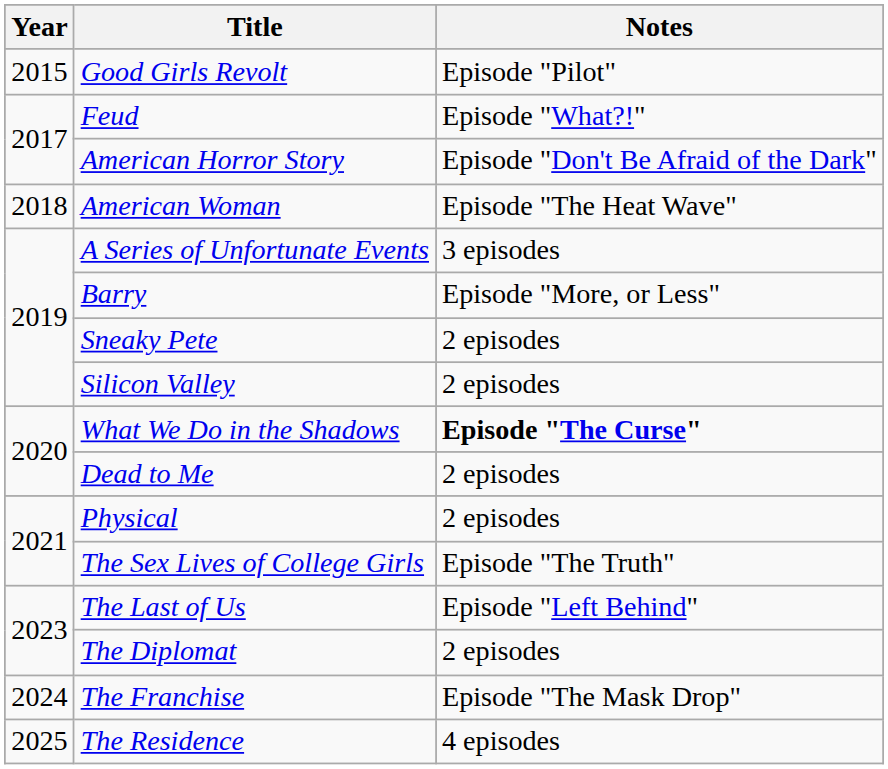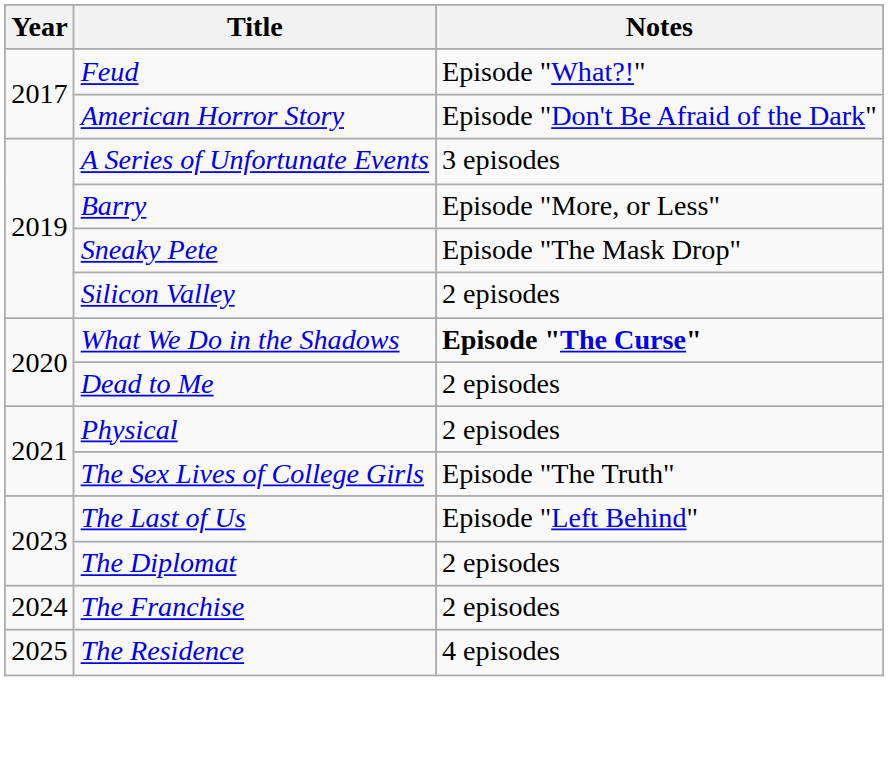 <table class="wikitable">
 <tr>
 <th>Year</th>
 <th>Title</th>
 <th>Notes</th>
-</tr>
-<tr>
-<td>2015</td>
-<td><em><a href='#'>Good Girls Revolt</a></em></td>
-<td>Episode "Pilot"</td>
 </tr>
 <tr>
 <td rowspan="2">2017</td>
 <td><em><a href='#'>Feud</a></em></td>
 <td>Episode "<a href='#'>What?!</a>"</td>
 </tr>
 <tr>
 <td><em><a href='#'>American Horror Story</a></em></td>
 <td>Episode "<a href='#'>Don't Be Afraid of the Dark</a>"</td>
-</tr>
-<tr>
-<td>2018</td>
-<td><em><a href='#'>American Woman</a></em></td>
-<td>Episode "The Heat Wave"</td>
 </tr>
 <tr>
 <td rowspan="4">2019</td>
 <td><em><a href='#'>A Series of Unfortunate Events</a></em></td>
 <td>3 episodes</td>
 </tr>
 <tr>
 <td><a href='#'><em>Barry</em></a></td>
 <td>Episode "More, or Less"</td>
 </tr>
 <tr>
 <td><em><a href='#'>Sneaky Pete</a></em></td>
-<td>2 episodes</td>
+<td>Episode "The Mask Drop"</td>
 </tr>
 <tr>
 <td><em><a href='#'>Silicon Valley</a></em></td>
 <td>2 episodes</td>
 </tr>
 <tr>
 <td rowspan=2>2020</td>
 <td><em><a href='#'>What We Do in the Shadows</a></em></td>
 <td><strong>Episode "<a href='#'>The Curse</a>"</strong></td>
 </tr>
 <tr>
 <td><em><a href='#'>Dead to Me</a></em></td>
 <td>2 episodes</td>
 </tr>
 <tr>
 <td rowspan=2>2021</td>
 <td><em><a href='#'>Physical</a></em></td>
 <td>2 episodes</td>
 </tr>
 <tr>
 <td><em><a href='#'>The Sex Lives of College Girls</a></em></td>
 <td>Episode "The Truth"</td>
 </tr>
 <tr>
 <td rowspan=2>2023</td>
 <td><em><a href='#'>The Last of Us</a></em></td>
 <td>Episode "<a href='#'>Left Behind</a>"</td>
 </tr>
 <tr>
 <td><em><a href='#'>The Diplomat</a></em></td>
 <td>2 episodes</td>
 </tr>
 <tr>
 <td rowspan=1>2024</td>
 <td><em><a href='#'>The Franchise</a></em></td>
-<td>Episode "The Mask Drop"</td>
+<td>2 episodes</td>
 </tr>
 <tr>
 <td>2025</td>
 <td><a href='#'><em>The Residence</em></a></td>
 <td>4 episodes</td>
 </tr>
 </table>
